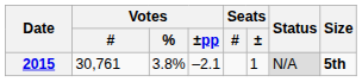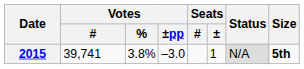 <table class="wikitable" style="font-size:98%;">
 <tr>
 <th width="65" rowspan="2">Date</th>
 <th colspan="3">Votes</th>
 <th colspan="2">Seats</th>
 <th rowspan="2">Status</th>
 <th rowspan="2">Size</th>
 </tr>
 <tr>
 <th width="75">#</th>
 <th>%</th>
 <th>±<a href='#'>pp</a></th>
 <th>#</th>
 <th>±</th>
 </tr>
 <tr>
 <th><a href='#'>2015</a></th>
-<td>30,761</td>
+<td>39,741</td>
 <td>3.8%</td>
-<td>–2.1</td>
+<td>–3.0</td>
 <td style="text-align:center;"></td>
 <td>1</td>
 <td style="background:#ddd;">N/A</td>
 <td><strong>5th</strong></td>
 </tr>
 </table>
